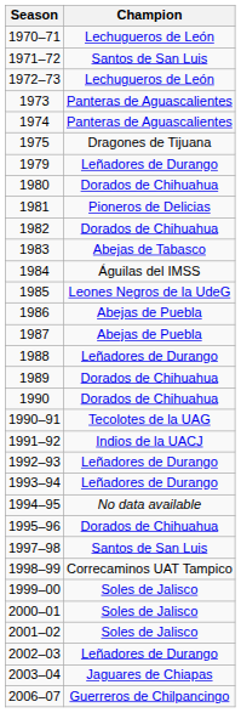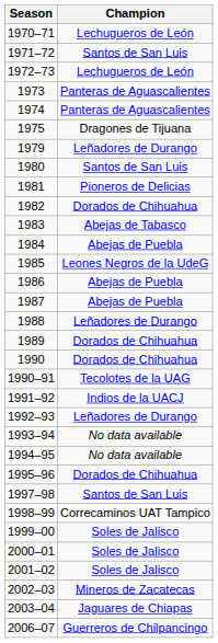 <table class="wikitable sortable">
 <tr>
 <th>Season</th>
 <th>Champion</th>
 </tr>
 <tr align=center>
 <td>1970–71</td>
 <td><a href='#'>Lechugueros de León</a></td>
 </tr>
 <tr align=center>
 <td>1971–72</td>
 <td><a href='#'>Santos de San Luis</a></td>
 </tr>
 <tr align=center>
 <td>1972–73</td>
 <td><a href='#'>Lechugueros de León</a></td>
 </tr>
 <tr align=center>
 <td>1973</td>
 <td><a href='#'>Panteras de Aguascalientes</a></td>
 </tr>
 <tr align=center>
 <td>1974</td>
 <td><a href='#'>Panteras de Aguascalientes</a></td>
 </tr>
 <tr align=center>
 <td>1975</td>
 <td>Dragones de Tijuana</td>
 </tr>
 <tr align=center>
 <td>1979</td>
 <td><a href='#'>Leñadores de Durango</a></td>
 </tr>
 <tr align=center>
 <td>1980</td>
-<td><a href='#'>Dorados de Chihuahua</a></td>
+<td><a href='#'>Santos de San Luis</a></td>
 </tr>
 <tr align=center>
 <td>1981</td>
 <td><a href='#'>Pioneros de Delicias</a></td>
 </tr>
 <tr align=center>
 <td>1982</td>
 <td><a href='#'>Dorados de Chihuahua</a></td>
 </tr>
 <tr align=center>
 <td>1983</td>
 <td><a href='#'>Abejas de Tabasco</a></td>
 </tr>
 <tr align=center>
 <td>1984</td>
-<td>Águilas del IMSS</td>
+<td><a href='#'>Abejas de Puebla</a></td>
 </tr>
 <tr align=center>
 <td>1985</td>
 <td><a href='#'>Leones Negros de la UdeG</a></td>
 </tr>
 <tr align=center>
 <td>1986</td>
 <td><a href='#'>Abejas de Puebla</a></td>
 </tr>
 <tr align=center>
 <td>1987</td>
 <td><a href='#'>Abejas de Puebla</a></td>
 </tr>
 <tr align=center>
 <td>1988</td>
 <td><a href='#'>Leñadores de Durango</a></td>
 </tr>
 <tr align=center>
 <td>1989</td>
 <td><a href='#'>Dorados de Chihuahua</a></td>
 </tr>
 <tr align=center>
 <td>1990</td>
 <td><a href='#'>Dorados de Chihuahua</a></td>
 </tr>
 <tr align=center>
 <td>1990–91</td>
 <td><a href='#'>Tecolotes de la UAG</a></td>
 </tr>
 <tr align=center>
 <td>1991–92</td>
 <td><a href='#'>Indios de la UACJ</a></td>
 </tr>
 <tr align=center>
 <td>1992–93</td>
 <td><a href='#'>Leñadores de Durango</a></td>
 </tr>
 <tr align=center>
 <td>1993–94</td>
-<td><a href='#'>Leñadores de Durango</a></td>
+<td><em>No data available</em></td>
 </tr>
 <tr align=center>
 <td>1994–95</td>
 <td><em>No data available</em></td>
 </tr>
 <tr align=center>
 <td>1995–96</td>
 <td><a href='#'>Dorados de Chihuahua</a></td>
 </tr>
 <tr align=center>
 <td>1997–98</td>
 <td><a href='#'>Santos de San Luis</a></td>
 </tr>
 <tr align=center>
 <td>1998–99</td>
 <td>Correcaminos UAT Tampico</td>
 </tr>
 <tr align=center>
 <td>1999–00</td>
 <td><a href='#'>Soles de Jalisco</a></td>
 </tr>
 <tr align=center>
 <td>2000–01</td>
 <td><a href='#'>Soles de Jalisco</a></td>
 </tr>
 <tr align=center>
 <td>2001–02</td>
 <td><a href='#'>Soles de Jalisco</a></td>
 </tr>
 <tr align=center>
 <td>2002–03</td>
-<td><a href='#'>Leñadores de Durango</a></td>
+<td><a href='#'>Mineros de Zacatecas</a></td>
 </tr>
 <tr align=center>
 <td>2003–04</td>
 <td><a href='#'>Jaguares de Chiapas</a></td>
 </tr>
 <tr align=center>
 <td>2006–07</td>
 <td><a href='#'>Guerreros de Chilpancingo</a></td>
 </tr>
 </table>
